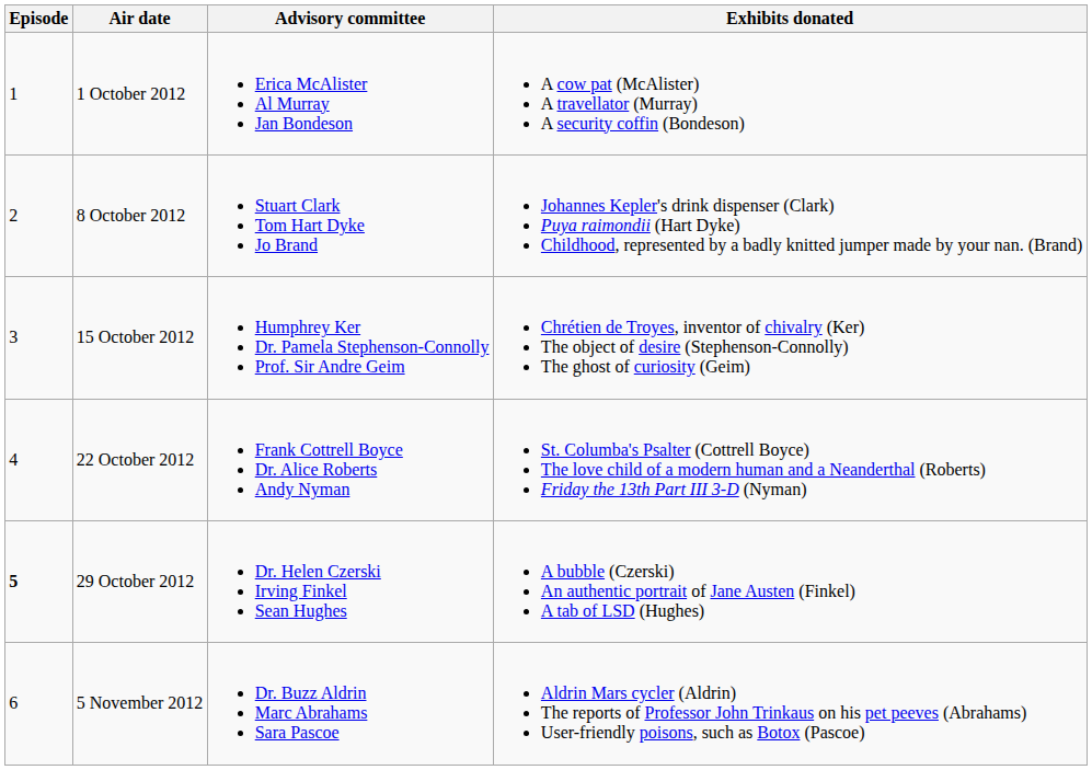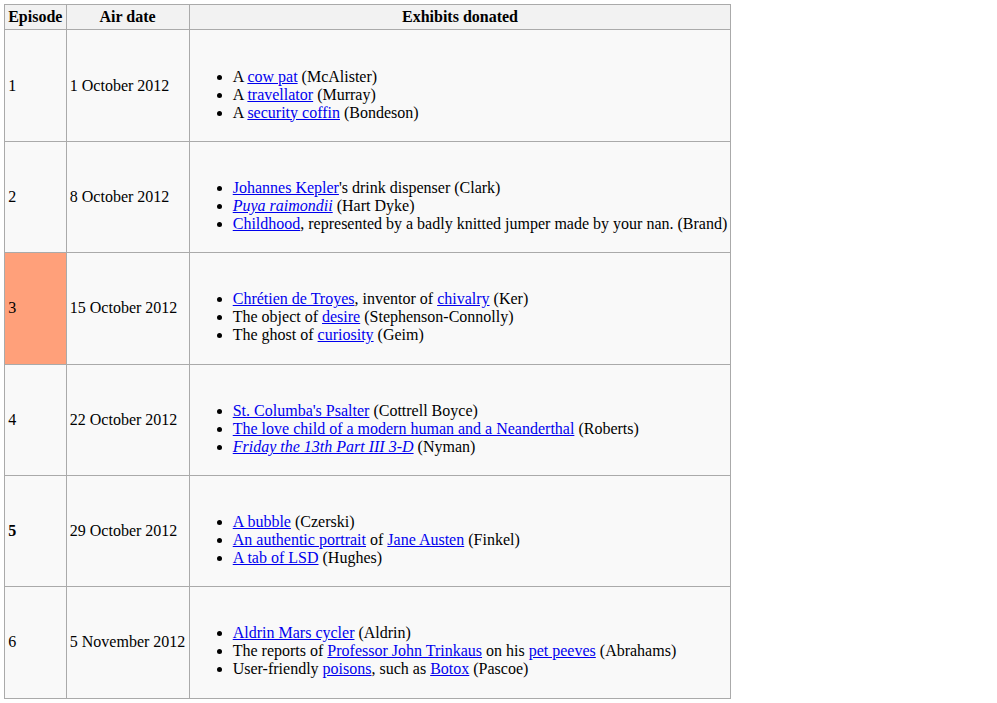 <table class="wikitable">
 <tr>
 <th>Episode</th>
 <th>Air date</th>
-<th>Advisory committee</th>
 <th>Exhibits donated</th>
 </tr>
 <tr>
 <td>1</td>
 <td>1 October 2012</td>
-<td><br><ul><li><a href='#'>Erica McAlister</a></li><li><a href='#'>Al Murray</a></li><li><a href='#'>Jan Bondeson</a></li></ul></td>
 <td><br><ul><li>A <a href='#'>cow pat</a> (McAlister)</li><li>A <a href='#'>travellator</a> (Murray)</li><li>A <a href='#'>security coffin</a> (Bondeson)</li></ul></td>
 </tr>
 <tr>
 <td>2</td>
 <td>8 October 2012</td>
-<td><br><ul><li><a href='#'>Stuart Clark</a></li><li><a href='#'>Tom Hart Dyke</a></li><li><a href='#'>Jo Brand</a></li></ul></td>
 <td><br><ul><li><a href='#'>Johannes Kepler</a>'s drink dispenser (Clark)</li><li><em><a href='#'>Puya raimondii</a></em> (Hart Dyke)</li><li><a href='#'>Childhood</a>, represented by a badly knitted jumper made by your nan. (Brand)</li></ul></td>
 </tr>
 <tr>
-<td>3</td>
+<td style="background: lightsalmon;">3</td>
 <td>15 October 2012</td>
-<td><br><ul><li><a href='#'>Humphrey Ker</a></li><li><a href='#'>Dr. Pamela Stephenson-Connolly</a></li><li><a href='#'>Prof. Sir Andre Geim</a></li></ul></td>
 <td><br><ul><li><a href='#'>Chrétien de Troyes</a>, inventor of <a href='#'>chivalry</a> (Ker)</li><li>The object of <a href='#'>desire</a> (Stephenson-Connolly)</li><li>The ghost of <a href='#'>curiosity</a> (Geim)</li></ul></td>
 </tr>
 <tr>
 <td>4</td>
 <td>22 October 2012</td>
-<td><br><ul><li><a href='#'>Frank Cottrell Boyce</a></li><li><a href='#'>Dr. Alice Roberts</a></li><li><a href='#'>Andy Nyman</a></li></ul></td>
 <td><br><ul><li><a href='#'>St. Columba's Psalter</a> (Cottrell Boyce)</li><li><a href='#'>The love child of a modern human and a Neanderthal</a> (Roberts)</li><li><em><a href='#'>Friday the 13th Part III 3-D</a></em> (Nyman)</li></ul></td>
 </tr>
 <tr>
 <td><strong>5</strong></td>
 <td>29 October 2012</td>
-<td><br><ul><li><a href='#'>Dr. Helen Czerski</a></li><li><a href='#'>Irving Finkel</a></li><li><a href='#'>Sean Hughes</a></li></ul></td>
 <td><br><ul><li><a href='#'>A bubble</a> (Czerski)</li><li><a href='#'>An authentic portrait</a> of <a href='#'>Jane Austen</a> (Finkel)</li><li><a href='#'>A tab of LSD</a> (Hughes)</li></ul></td>
 </tr>
 <tr>
 <td>6</td>
 <td>5 November 2012</td>
-<td><br><ul><li><a href='#'>Dr. Buzz Aldrin</a></li><li><a href='#'>Marc Abrahams</a></li><li><a href='#'>Sara Pascoe</a></li></ul></td>
 <td><br><ul><li><a href='#'>Aldrin Mars cycler</a> (Aldrin)</li><li>The reports of <a href='#'>Professor John Trinkaus</a> on his <a href='#'>pet peeves</a> (Abrahams)</li><li>User-friendly <a href='#'>poisons</a>, such as <a href='#'>Botox</a> (Pascoe)</li></ul></td>
 </tr>
 </table>
